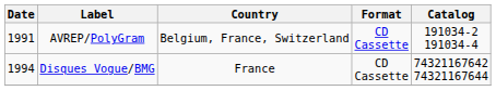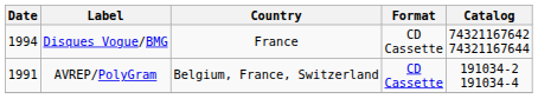 <table class="wikitable">
 <tr>
 <th>Date</th>
 <th>Label</th>
 <th>Country</th>
 <th>Format</th>
 <th>Catalog</th>
 </tr>
 <tr>
+<td align=center>1994</td>
+<td align=center><a href='#'>Disques Vogue</a>/<a href='#'>BMG</a></td>
+<td align=center>France</td>
+<td align=center>CD<br>Cassette</td>
+<td align=center>74321167642<br>74321167644</td>
+</tr>
+<tr>
 <td align=center>1991</td>
 <td align=center>AVREP/<a href='#'>PolyGram</a></td>
 <td align=center>Belgium, France, Switzerland</td>
 <td align=center><a href='#'>CD</a><br><a href='#'>Cassette</a></td>
 <td align=center>191034-2<br>191034-4</td>
 </tr>
 <tr>
-<td align=center>1994</td>
-<td align=center><a href='#'>Disques Vogue</a>/<a href='#'>BMG</a></td>
-<td align=center>France</td>
-<td align=center>CD<br>Cassette</td>
-<td align=center>74321167642<br>74321167644</td>
-</tr>
-<tr>
 </tr>
 </table>
